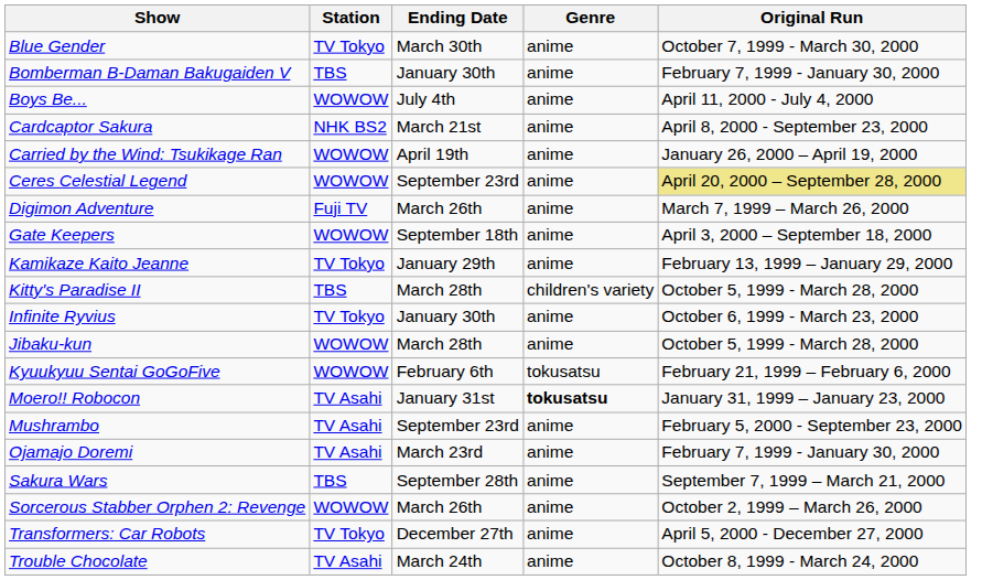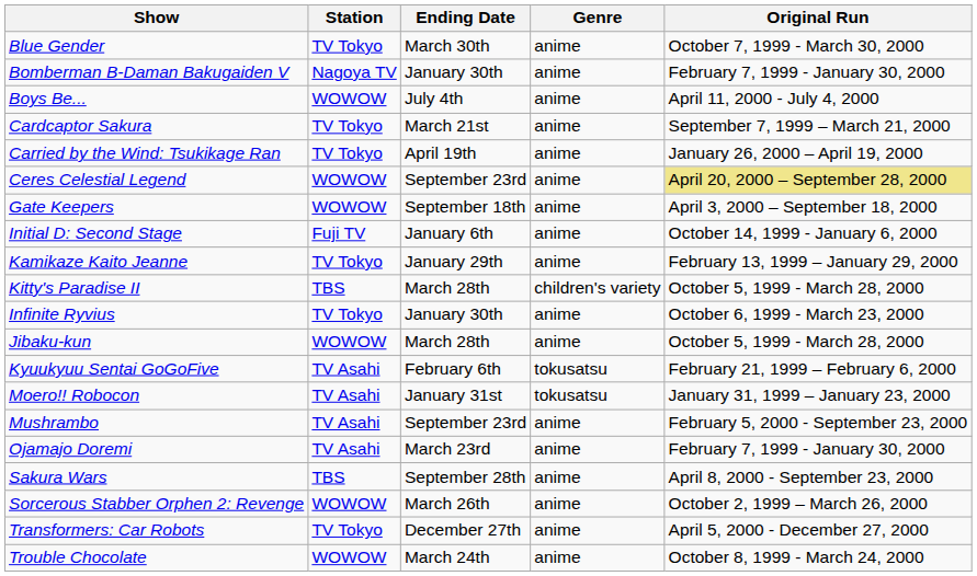 <table class="wikitable sortable">
 <tr>
 <th>Show</th>
 <th>Station</th>
 <th>Ending Date</th>
 <th>Genre</th>
 <th>Original Run</th>
 </tr>
 <tr>
 <td><em><a href='#'>Blue Gender</a></em></td>
 <td><a href='#'>TV Tokyo</a></td>
 <td>March 30th</td>
 <td>anime</td>
 <td>October 7, 1999 - March 30, 2000</td>
 </tr>
 <tr>
 <td><em><a href='#'>Bomberman B-Daman Bakugaiden V</a></em></td>
-<td><a href='#'>TBS</a></td>
+<td><a href='#'>Nagoya TV</a></td>
 <td>January 30th</td>
 <td>anime</td>
 <td>February 7, 1999 - January 30, 2000</td>
 </tr>
 <tr>
 <td><em><a href='#'>Boys Be...</a></em></td>
 <td><a href='#'>WOWOW</a></td>
 <td>July 4th</td>
 <td>anime</td>
 <td>April 11, 2000 - July 4, 2000</td>
 </tr>
 <tr>
 <td><em><a href='#'>Cardcaptor Sakura</a></em></td>
-<td><a href='#'>NHK BS2</a></td>
+<td><a href='#'>TV Tokyo</a></td>
 <td>March 21st</td>
 <td>anime</td>
-<td>April 8, 2000 - September 23, 2000</td>
+<td>September 7, 1999 – March 21, 2000</td>
 </tr>
 <tr>
 <td><em><a href='#'>Carried by the Wind: Tsukikage Ran</a></em></td>
-<td><a href='#'>WOWOW</a></td>
+<td><a href='#'>TV Tokyo</a></td>
 <td>April 19th</td>
 <td>anime</td>
 <td>January 26, 2000 – April 19, 2000</td>
 </tr>
 <tr>
 <td><em><a href='#'>Ceres Celestial Legend</a></em></td>
 <td><a href='#'>WOWOW</a></td>
 <td>September 23rd</td>
 <td>anime</td>
 <td style="background: khaki;">April 20, 2000 – September 28, 2000</td>
 </tr>
 <tr>
-<td><em><a href='#'>Digimon Adventure</a></em></td>
-<td><a href='#'>Fuji TV</a></td>
-<td>March 26th</td>
-<td>anime</td>
-<td>March 7, 1999 – March 26, 2000</td>
-</tr>
-<tr>
 <td><em><a href='#'>Gate Keepers</a></em></td>
 <td><a href='#'>WOWOW</a></td>
 <td>September 18th</td>
 <td>anime</td>
 <td>April 3, 2000 – September 18, 2000</td>
+</tr>
+<tr>
+<td><em><a href='#'>Initial D: Second Stage</a></em></td>
+<td><a href='#'>Fuji TV</a></td>
+<td>January 6th</td>
+<td>anime</td>
+<td>October 14, 1999 - January 6, 2000</td>
 </tr>
 <tr>
 <td><em><a href='#'>Kamikaze Kaito Jeanne</a></em></td>
 <td><a href='#'>TV Tokyo</a></td>
 <td>January 29th</td>
 <td>anime</td>
 <td>February 13, 1999 – January 29, 2000</td>
 </tr>
 <tr>
 <td><em><a href='#'>Kitty's Paradise II</a></em></td>
 <td><a href='#'>TBS</a></td>
 <td>March 28th</td>
 <td>children's variety</td>
 <td>October 5, 1999 - March 28, 2000</td>
 </tr>
 <tr>
 <td><em><a href='#'>Infinite Ryvius</a></em></td>
 <td><a href='#'>TV Tokyo</a></td>
 <td>January 30th</td>
 <td>anime</td>
 <td>October 6, 1999 - March 23, 2000</td>
 </tr>
 <tr>
 <td><em><a href='#'>Jibaku-kun</a></em></td>
 <td><a href='#'>WOWOW</a></td>
 <td>March 28th</td>
 <td>anime</td>
 <td>October 5, 1999 - March 28, 2000</td>
 </tr>
 <tr>
 <td><em><a href='#'>Kyuukyuu Sentai GoGoFive</a></em></td>
-<td><a href='#'>WOWOW</a></td>
+<td><a href='#'>TV Asahi</a></td>
 <td>February 6th</td>
 <td>tokusatsu</td>
 <td>February 21, 1999 – February 6, 2000</td>
 </tr>
 <tr>
 <td><em><a href='#'>Moero!! Robocon</a></em></td>
 <td><a href='#'>TV Asahi</a></td>
 <td>January 31st</td>
-<td><strong>tokusatsu</strong></td>
+<td>tokusatsu</td>
 <td>January 31, 1999 – January 23, 2000</td>
 </tr>
 <tr>
 <td><em><a href='#'>Mushrambo</a></em></td>
 <td><a href='#'>TV Asahi</a></td>
 <td>September 23rd</td>
 <td>anime</td>
 <td>February 5, 2000 - September 23, 2000</td>
 </tr>
 <tr>
 <td><em><a href='#'>Ojamajo Doremi</a></em></td>
 <td><a href='#'>TV Asahi</a></td>
 <td>March 23rd</td>
 <td>anime</td>
 <td>February 7, 1999 - January 30, 2000</td>
 </tr>
 <tr>
 <td><em><a href='#'>Sakura Wars</a></em></td>
 <td><a href='#'>TBS</a></td>
 <td>September 28th</td>
 <td>anime</td>
-<td>September 7, 1999 – March 21, 2000</td>
+<td>April 8, 2000 - September 23, 2000</td>
 </tr>
 <tr>
 <td><em><a href='#'>Sorcerous Stabber Orphen 2: Revenge</a></em></td>
 <td><a href='#'>WOWOW</a></td>
 <td>March 26th</td>
 <td>anime</td>
 <td>October 2, 1999 – March 26, 2000</td>
 </tr>
 <tr>
 <td><em><a href='#'>Transformers: Car Robots</a></em></td>
 <td><a href='#'>TV Tokyo</a></td>
 <td>December 27th</td>
 <td>anime</td>
 <td>April 5, 2000 - December 27, 2000</td>
 </tr>
 <tr>
 <td><em><a href='#'>Trouble Chocolate</a></em></td>
-<td><a href='#'>TV Asahi</a></td>
+<td><a href='#'>WOWOW</a></td>
 <td>March 24th</td>
 <td>anime</td>
 <td>October 8, 1999 - March 24, 2000</td>
 </tr>
 </table>
